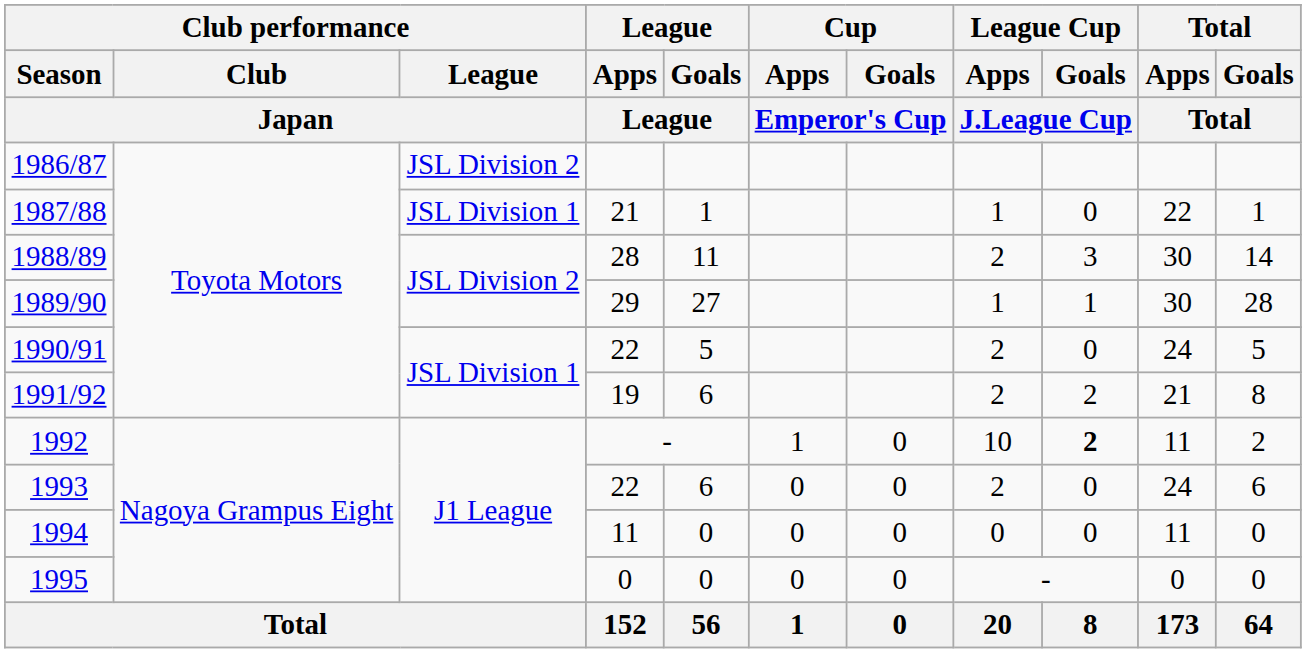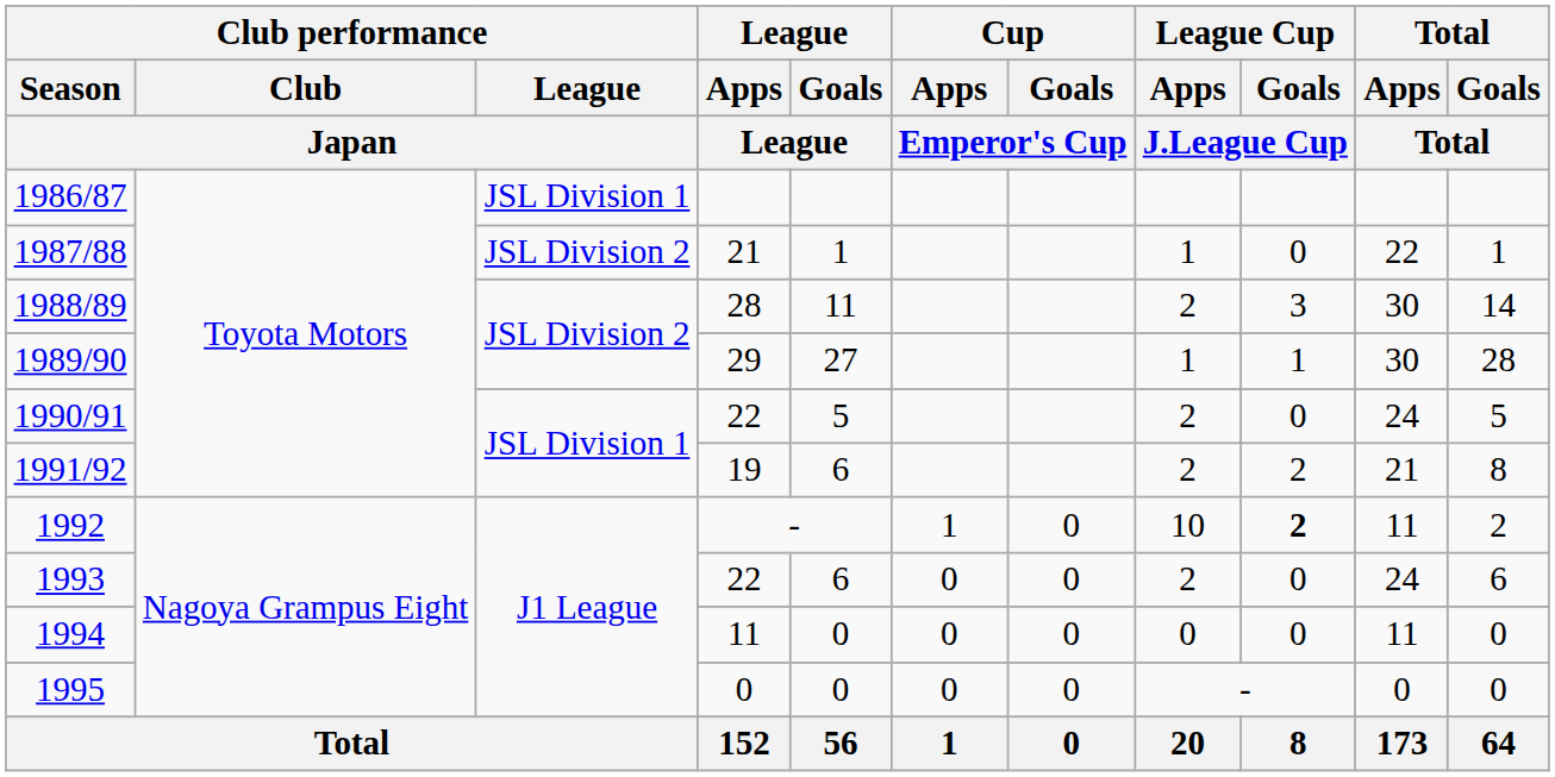 <table class="wikitable" style="text-align:center;">
 <tr>
 <th colspan=3>Club performance</th>
 <th colspan=2>League</th>
 <th colspan=2>Cup</th>
 <th colspan=2>League Cup</th>
 <th colspan=2>Total</th>
 </tr>
 <tr>
 <th>Season</th>
 <th>Club</th>
 <th>League</th>
 <th>Apps</th>
 <th>Goals</th>
 <th>Apps</th>
 <th>Goals</th>
 <th>Apps</th>
 <th>Goals</th>
 <th>Apps</th>
 <th>Goals</th>
 </tr>
 <tr>
 <th colspan=3>Japan</th>
 <th colspan=2>League</th>
 <th colspan=2><a href='#'>Emperor's Cup</a></th>
 <th colspan=2><a href='#'>J.League Cup</a></th>
 <th colspan=2>Total</th>
 </tr>
 <tr>
 <td><a href='#'>1986/87</a></td>
 <td rowspan="6"><a href='#'>Toyota Motors</a></td>
-<td><a href='#'>JSL Division 2</a></td>
+<td><a href='#'>JSL Division 1</a></td>
 <td></td>
 <td></td>
 <td></td>
 <td></td>
 <td></td>
 <td></td>
 <td></td>
 <td></td>
 </tr>
 <tr>
 <td><a href='#'>1987/88</a></td>
-<td><a href='#'>JSL Division 1</a></td>
+<td><a href='#'>JSL Division 2</a></td>
 <td>21</td>
 <td>1</td>
 <td></td>
 <td></td>
 <td>1</td>
 <td>0</td>
 <td>22</td>
 <td>1</td>
 </tr>
 <tr>
 <td><a href='#'>1988/89</a></td>
 <td rowspan="2"><a href='#'>JSL Division 2</a></td>
 <td>28</td>
 <td>11</td>
 <td></td>
 <td></td>
 <td>2</td>
 <td>3</td>
 <td>30</td>
 <td>14</td>
 </tr>
 <tr>
 <td><a href='#'>1989/90</a></td>
 <td>29</td>
 <td>27</td>
 <td></td>
 <td></td>
 <td>1</td>
 <td>1</td>
 <td>30</td>
 <td>28</td>
 </tr>
 <tr>
 <td><a href='#'>1990/91</a></td>
 <td rowspan="2"><a href='#'>JSL Division 1</a></td>
 <td>22</td>
 <td>5</td>
 <td></td>
 <td></td>
 <td>2</td>
 <td>0</td>
 <td>24</td>
 <td>5</td>
 </tr>
 <tr>
 <td><a href='#'>1991/92</a></td>
 <td>19</td>
 <td>6</td>
 <td></td>
 <td></td>
 <td>2</td>
 <td>2</td>
 <td>21</td>
 <td>8</td>
 </tr>
 <tr>
 <td><a href='#'>1992</a></td>
 <td rowspan="4"><a href='#'>Nagoya Grampus Eight</a></td>
 <td rowspan="4"><a href='#'>J1 League</a></td>
 <td colspan="2">-</td>
 <td>1</td>
 <td>0</td>
 <td>10</td>
 <td><strong>2</strong></td>
 <td>11</td>
 <td>2</td>
 </tr>
 <tr>
 <td><a href='#'>1993</a></td>
 <td>22</td>
 <td>6</td>
 <td>0</td>
 <td>0</td>
 <td>2</td>
 <td>0</td>
 <td>24</td>
 <td>6</td>
 </tr>
 <tr>
 <td><a href='#'>1994</a></td>
 <td>11</td>
 <td>0</td>
 <td>0</td>
 <td>0</td>
 <td>0</td>
 <td>0</td>
 <td>11</td>
 <td>0</td>
 </tr>
 <tr>
 <td><a href='#'>1995</a></td>
 <td>0</td>
 <td>0</td>
 <td>0</td>
 <td>0</td>
 <td colspan="2">-</td>
 <td>0</td>
 <td>0</td>
 </tr>
 <tr>
 <th colspan=3>Total</th>
 <th>152</th>
 <th>56</th>
 <th>1</th>
 <th>0</th>
 <th>20</th>
 <th>8</th>
 <th>173</th>
 <th>64</th>
 </tr>
 </table>
